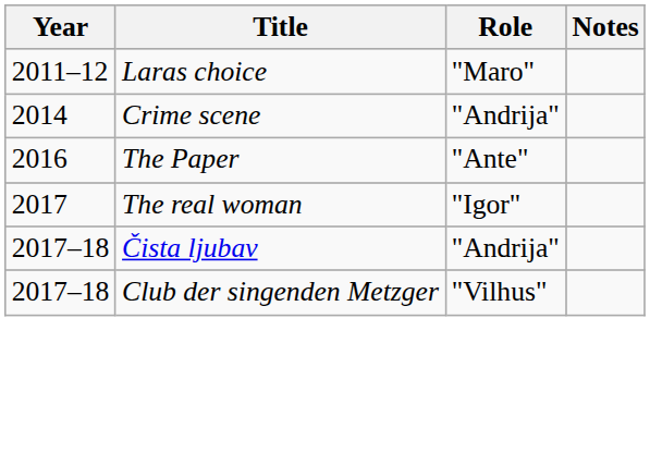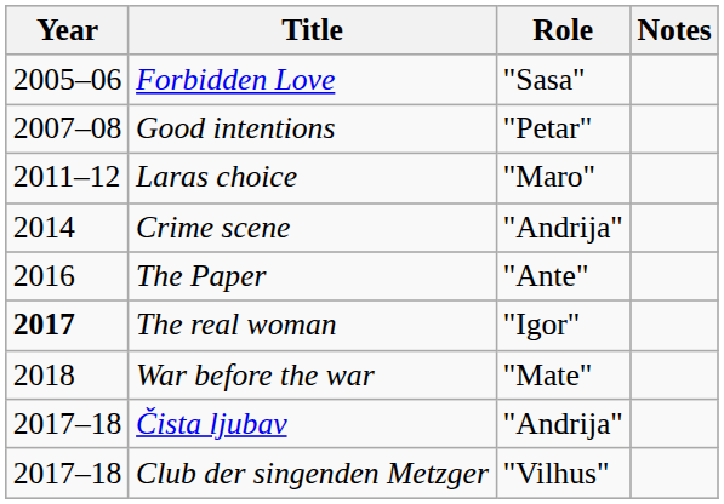 <table class="wikitable">
 <tr>
 <th>Year</th>
 <th>Title</th>
 <th>Role</th>
 <th>Notes</th>
+</tr>
+<tr>
+<td>2005–06</td>
+<td><em><a href='#'>Forbidden Love</a></em></td>
+<td>"Sasa"</td>
+<td></td>
+</tr>
+<tr>
+<td>2007–08</td>
+<td><em>Good intentions</em></td>
+<td>"Petar"</td>
+<td></td>
 </tr>
 <tr>
 <td>2011–12</td>
 <td><em>Laras choice</em></td>
 <td>"Maro"</td>
 <td></td>
 </tr>
 <tr>
 <td>2014</td>
 <td><em>Crime scene</em></td>
 <td>"Andrija"</td>
 <td></td>
 </tr>
 <tr>
 <td>2016</td>
 <td><em>The Paper</em></td>
 <td>"Ante"</td>
 <td></td>
 </tr>
 <tr>
-<td>2017</td>
+<td><strong>2017</strong></td>
 <td><em>The real woman</em></td>
 <td>"Igor"</td>
+<td></td>
+</tr>
+<tr>
+<td>2018</td>
+<td><em>War before the war</em></td>
+<td>"Mate"</td>
 <td></td>
 </tr>
 <tr>
 <td>2017–18</td>
 <td><em><a href='#'>Čista ljubav</a></em></td>
 <td>"Andrija"</td>
 <td></td>
 </tr>
 <tr>
 <td>2017–18</td>
 <td><em>Club der singenden Metzger</em></td>
 <td>"Vilhus"</td>
 <td></td>
 </tr>
 </table>
